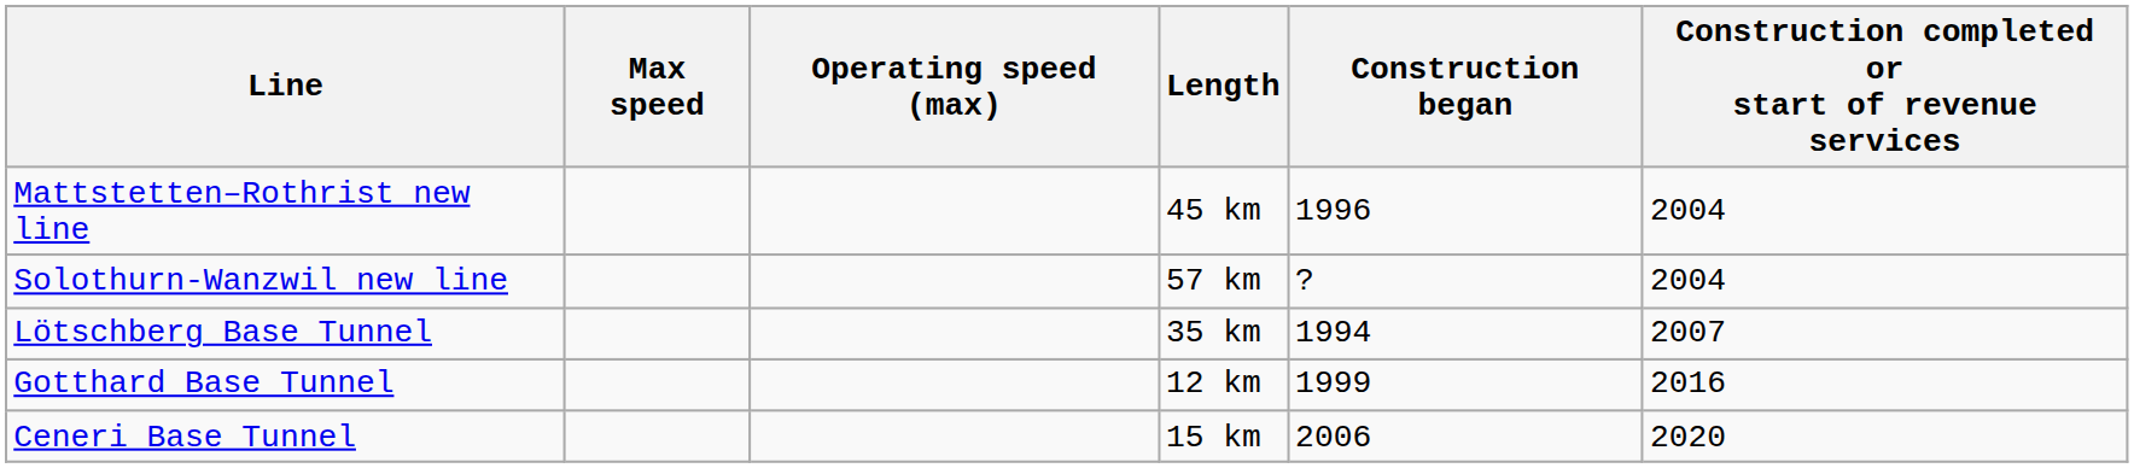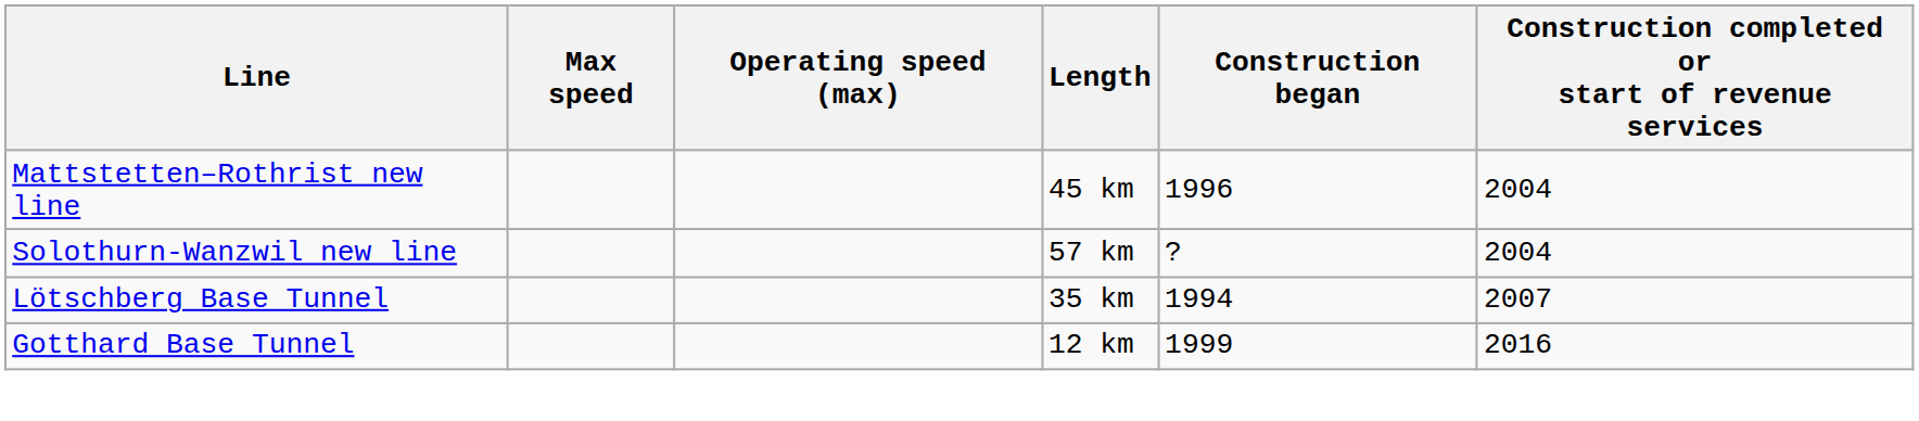 <table class="wikitable">
 <tr>
 <th>Line</th>
 <th>Max speed</th>
 <th>Operating speed (max)</th>
 <th>Length</th>
 <th>Construction began</th>
 <th>Construction completed or<br>start of revenue services</th>
 </tr>
 <tr>
 <td><a href='#'>Mattstetten–Rothrist new line</a></td>
 <td></td>
 <td></td>
 <td>45 km</td>
 <td>1996</td>
 <td>2004</td>
 </tr>
 <tr>
 <td><a href='#'>Solothurn-Wanzwil new line</a></td>
 <td></td>
 <td></td>
 <td>57 km</td>
 <td>?</td>
 <td>2004</td>
 </tr>
 <tr>
 <td><a href='#'>Lötschberg Base Tunnel</a></td>
 <td></td>
 <td></td>
 <td>35 km</td>
 <td>1994</td>
 <td>2007</td>
 </tr>
 <tr>
 <td><a href='#'>Gotthard Base Tunnel</a></td>
 <td></td>
 <td></td>
 <td>12 km</td>
 <td>1999</td>
 <td>2016</td>
 </tr>
-<tr>
-<td><a href='#'>Ceneri Base Tunnel</a></td>
-<td></td>
-<td></td>
-<td>15 km</td>
-<td>2006</td>
-<td>2020</td>
-</tr>
 </table>
